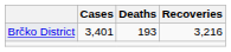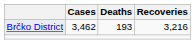 <table class="sortable wikitable" style="text-align:center;">
 <tr>
 <th scope="col"></th>
 <th scope="col">Cases</th>
 <th scope="col">Deaths</th>
 <th scope="col">Recoveries</th>
 </tr>
 <tr>
 <td align="left" style="background:#EAECF0"><a href='#'>Brčko District</a></td>
-<td align="right">3,401</td>
+<td align="right">3,462</td>
 <td align="right">193</td>
 <td align="right">3,216</td>
 </tr>
 <tr>
 <td colspan="4"></td>
 </tr>
 </table>
